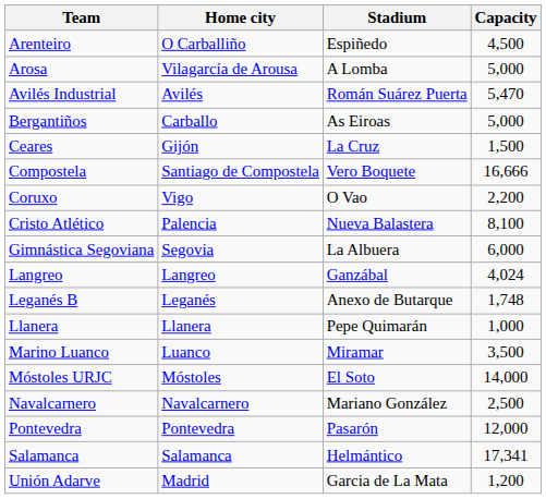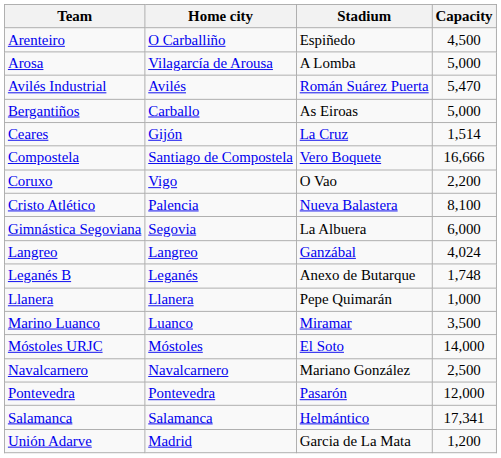 <table class="wikitable sortable">
 <tr>
 <th>Team</th>
 <th>Home city</th>
 <th>Stadium</th>
 <th>Capacity</th>
 </tr>
 <tr>
 <td><a href='#'>Arenteiro</a></td>
 <td><a href='#'>O Carballiño</a></td>
 <td>Espiñedo</td>
 <td align=center>4,500</td>
 </tr>
 <tr>
 <td><a href='#'>Arosa</a></td>
 <td><a href='#'>Vilagarcía de Arousa</a></td>
 <td>A Lomba</td>
 <td align=center>5,000</td>
 </tr>
 <tr>
 <td><a href='#'>Avilés Industrial</a></td>
 <td><a href='#'>Avilés</a></td>
 <td><a href='#'>Román Suárez Puerta</a></td>
 <td align=center>5,470</td>
 </tr>
 <tr>
 <td><a href='#'>Bergantiños</a></td>
 <td><a href='#'>Carballo</a></td>
 <td>As Eiroas</td>
 <td align=center>5,000</td>
 </tr>
 <tr>
 <td><a href='#'>Ceares</a></td>
 <td><a href='#'>Gijón</a></td>
 <td><a href='#'>La Cruz</a></td>
-<td align=center>1,500</td>
+<td align=center>1,514</td>
 </tr>
 <tr>
 <td><a href='#'>Compostela</a></td>
 <td><a href='#'>Santiago de Compostela</a></td>
 <td><a href='#'>Vero Boquete</a></td>
 <td align=center>16,666</td>
 </tr>
 <tr>
 <td><a href='#'>Coruxo</a></td>
 <td><a href='#'>Vigo</a></td>
 <td>O Vao</td>
 <td align=center>2,200</td>
 </tr>
 <tr>
 <td><a href='#'>Cristo Atlético</a></td>
 <td><a href='#'>Palencia</a></td>
 <td><a href='#'>Nueva Balastera</a></td>
 <td align=center>8,100</td>
 </tr>
 <tr>
 <td><a href='#'>Gimnástica Segoviana</a></td>
 <td><a href='#'>Segovia</a></td>
 <td>La Albuera</td>
 <td align=center>6,000</td>
 </tr>
 <tr>
 <td><a href='#'>Langreo</a></td>
 <td><a href='#'>Langreo</a></td>
 <td><a href='#'>Ganzábal</a></td>
 <td align=center>4,024</td>
 </tr>
 <tr>
 <td><a href='#'>Leganés B</a></td>
 <td><a href='#'>Leganés</a></td>
 <td>Anexo de Butarque</td>
 <td align=center>1,748</td>
 </tr>
 <tr>
 <td><a href='#'>Llanera</a></td>
 <td><a href='#'>Llanera</a></td>
 <td>Pepe Quimarán</td>
 <td align=center>1,000</td>
 </tr>
 <tr>
 <td><a href='#'>Marino Luanco</a></td>
 <td><a href='#'>Luanco</a></td>
 <td><a href='#'>Miramar</a></td>
 <td align=center>3,500</td>
 </tr>
 <tr>
 <td><a href='#'>Móstoles URJC</a></td>
 <td><a href='#'>Móstoles</a></td>
 <td><a href='#'>El Soto</a></td>
 <td align=center>14,000</td>
 </tr>
 <tr>
 <td><a href='#'>Navalcarnero</a></td>
 <td><a href='#'>Navalcarnero</a></td>
 <td>Mariano González</td>
 <td align=center>2,500</td>
 </tr>
 <tr>
 <td><a href='#'>Pontevedra</a></td>
 <td><a href='#'>Pontevedra</a></td>
 <td><a href='#'>Pasarón</a></td>
 <td align=center>12,000</td>
 </tr>
 <tr>
 <td><a href='#'>Salamanca</a></td>
 <td><a href='#'>Salamanca</a></td>
 <td><a href='#'>Helmántico</a></td>
 <td align=center>17,341</td>
 </tr>
 <tr>
 <td><a href='#'>Unión Adarve</a></td>
 <td><a href='#'>Madrid</a></td>
 <td>Garcia de La Mata</td>
 <td align=center>1,200</td>
 </tr>
 </table>
